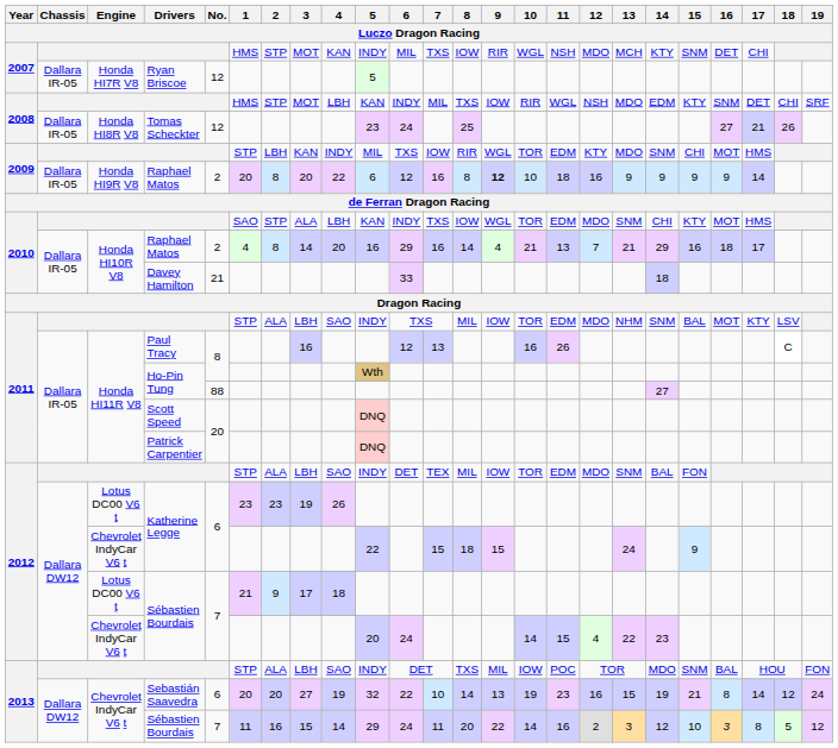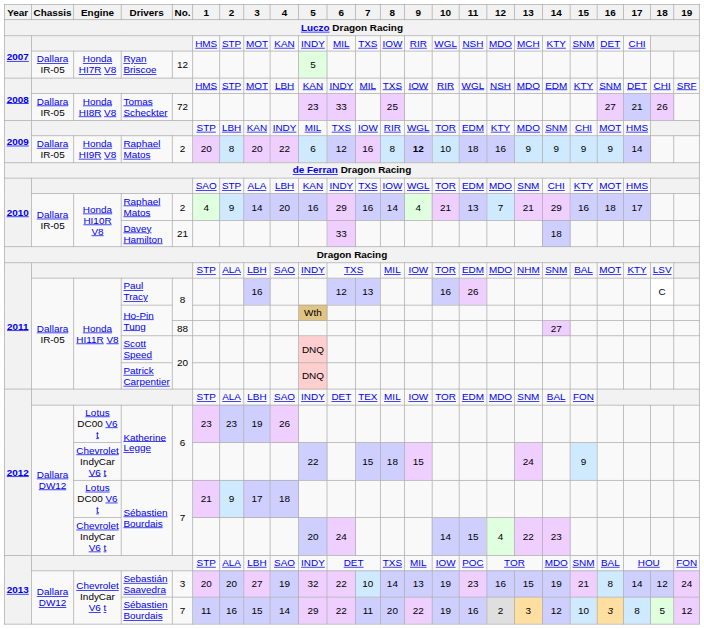 <table class="wikitable" style="text-align:center; font-size:85%">
 <tr>
 <th>Year</th>
 <th>Chassis</th>
 <th>Engine</th>
 <th>Drivers</th>
 <th>No.</th>
 <th>1</th>
 <th>2</th>
 <th>3</th>
 <th>4</th>
 <th>5</th>
 <th>6</th>
 <th>7</th>
 <th>8</th>
 <th>9</th>
 <th>10</th>
 <th>11</th>
 <th>12</th>
 <th>13</th>
 <th>14</th>
 <th>15</th>
 <th>16</th>
 <th>17</th>
 <th>18</th>
 <th>19</th>
 </tr>
 <tr>
 <th colspan="24"><a href='#'>Luczo</a> Dragon Racing</th>
 </tr>
 <tr>
 <th rowspan="2"><a href='#'>2007</a></th>
 <th colspan=4></th>
 <td><a href='#'>HMS</a></td>
 <td><a href='#'>STP</a></td>
 <td><a href='#'>MOT</a></td>
 <td><a href='#'>KAN</a></td>
 <td><a href='#'>INDY</a></td>
 <td><a href='#'>MIL</a></td>
 <td><a href='#'>TXS</a></td>
 <td><a href='#'>IOW</a></td>
 <td><a href='#'>RIR</a></td>
 <td><a href='#'>WGL</a></td>
 <td><a href='#'>NSH</a></td>
 <td><a href='#'>MDO</a></td>
 <td><a href='#'>MCH</a></td>
 <td><a href='#'>KTY</a></td>
 <td><a href='#'>SNM</a></td>
 <td><a href='#'>DET</a></td>
 <td><a href='#'>CHI</a></td>
 <th colspan=2></th>
 </tr>
 <tr>
 <td><a href='#'>Dallara</a> IR-05</td>
 <td><a href='#'>Honda</a> <a href='#'>HI7R</a> <a href='#'>V8</a></td>
 <td align="left"> <a href='#'>Ryan Briscoe</a></td>
 <td>12</td>
 <td></td>
 <td></td>
 <td></td>
 <td></td>
 <td style="background:#DFFFDF;">5</td>
 <td></td>
 <td></td>
 <td></td>
 <td></td>
 <td></td>
 <td></td>
 <td></td>
 <td></td>
 <td></td>
 <td></td>
 <td></td>
 <td></td>
 <td></td>
 <td></td>
 </tr>
 <tr>
 <th rowspan="2"><a href='#'>2008</a></th>
 <th colspan=4></th>
 <td><a href='#'>HMS</a></td>
 <td><a href='#'>STP</a></td>
 <td><a href='#'>MOT</a></td>
 <td><a href='#'>LBH</a></td>
 <td><a href='#'>KAN</a></td>
 <td><a href='#'>INDY</a></td>
 <td><a href='#'>MIL</a></td>
 <td><a href='#'>TXS</a></td>
 <td><a href='#'>IOW</a></td>
 <td><a href='#'>RIR</a></td>
 <td><a href='#'>WGL</a></td>
 <td><a href='#'>NSH</a></td>
 <td><a href='#'>MDO</a></td>
 <td><a href='#'>EDM</a></td>
 <td><a href='#'>KTY</a></td>
 <td><a href='#'>SNM</a></td>
 <td><a href='#'>DET</a></td>
 <td><a href='#'>CHI</a></td>
 <td><a href='#'>SRF</a></td>
 </tr>
 <tr>
 <td><a href='#'>Dallara</a> IR-05</td>
 <td><a href='#'>Honda</a> <a href='#'>HI8R</a> <a href='#'>V8</a></td>
 <td align="left"> <a href='#'>Tomas Scheckter</a></td>
-<td>12</td>
+<td>72</td>
 <td></td>
 <td></td>
 <td></td>
 <td></td>
 <td style="background:#efcfff;">23</td>
-<td style="background:#efcfff;">24</td>
+<td style="background:#EFCFFF;">33</td>
 <td></td>
 <td style="background:#efcfff;">25</td>
 <td></td>
 <td></td>
 <td></td>
 <td></td>
 <td></td>
 <td></td>
 <td></td>
 <td style="background:#efcfff;">27</td>
 <td style="background:#cfcfff;">21</td>
 <td style="background:#efcfff;">26</td>
 <td></td>
 </tr>
 <tr>
 <th rowspan="2"><a href='#'>2009</a></th>
 <th colspan=4></th>
 <td><a href='#'>STP</a></td>
 <td><a href='#'>LBH</a></td>
 <td><a href='#'>KAN</a></td>
 <td><a href='#'>INDY</a></td>
 <td><a href='#'>MIL</a></td>
 <td><a href='#'>TXS</a></td>
 <td><a href='#'>IOW</a></td>
 <td><a href='#'>RIR</a></td>
 <td><a href='#'>WGL</a></td>
 <td><a href='#'>TOR</a></td>
 <td><a href='#'>EDM</a></td>
 <td><a href='#'>KTY</a></td>
 <td><a href='#'>MDO</a></td>
 <td><a href='#'>SNM</a></td>
 <td><a href='#'>CHI</a></td>
 <td><a href='#'>MOT</a></td>
 <td><a href='#'>HMS</a></td>
 <th colspan=2></th>
 </tr>
 <tr>
 <td><a href='#'>Dallara</a> IR-05</td>
 <td><a href='#'>Honda</a> <a href='#'>HI9R</a> <a href='#'>V8</a></td>
 <td align="left"> <a href='#'>Raphael Matos</a></td>
 <td>2</td>
 <td style="background:#EFCFFF;">20</td>
 <td style="background:#CFEAFF;">8</td>
 <td style="background:#EFCFFF;">20</td>
 <td style="background:#EFCFFF;">22</td>
 <td style="background:#CFEAFF;">6</td>
 <td style="background:#CFCFFF;">12</td>
 <td style="background:#EFCFFF;">16</td>
 <td style="background:#CFEAFF;">8</td>
 <td style="background:#CFCFFF;"><strong>12</strong></td>
 <td style="background:#CFEAFF;">10</td>
 <td style="background:#CFCFFF;">18</td>
 <td style="background:#CFCFFF;">16</td>
 <td style="background:#CFEAFF;">9</td>
 <td style="background:#CFEAFF;">9</td>
 <td style="background:#CFEAFF;">9</td>
 <td style="background:#CFEAFF;">9</td>
 <td style="background:#CFCFFF;">14</td>
 <td></td>
 <td></td>
 </tr>
 <tr>
 <th colspan="24"><a href='#'>de Ferran</a> Dragon Racing</th>
 </tr>
 <tr>
 <th rowspan="3"><a href='#'>2010</a></th>
 <th colspan=4></th>
 <td><a href='#'>SAO</a></td>
 <td><a href='#'>STP</a></td>
 <td><a href='#'>ALA</a></td>
 <td><a href='#'>LBH</a></td>
 <td><a href='#'>KAN</a></td>
 <td><a href='#'>INDY</a></td>
 <td><a href='#'>TXS</a></td>
 <td><a href='#'>IOW</a></td>
 <td><a href='#'>WGL</a></td>
 <td><a href='#'>TOR</a></td>
 <td><a href='#'>EDM</a></td>
 <td><a href='#'>MDO</a></td>
 <td><a href='#'>SNM</a></td>
 <td><a href='#'>CHI</a></td>
 <td><a href='#'>KTY</a></td>
 <td><a href='#'>MOT</a></td>
 <td><a href='#'>HMS</a></td>
 <th colspan=2></th>
 </tr>
 <tr>
 <td rowspan="2"><a href='#'>Dallara</a> IR-05</td>
 <td rowspan="2"><a href='#'>Honda</a> <a href='#'>HI10R</a> <a href='#'>V8</a></td>
 <td align="left"> <a href='#'>Raphael Matos</a></td>
 <td>2</td>
 <td style="background:#DFFFDF;">4</td>
-<td style="background:#CFEAFF;">8</td>
+<td style="background:#CFEAFF;">9</td>
 <td style="background:#CFCFFF;">14</td>
 <td style="background:#CFCFFF;">20</td>
 <td style="background:#CFCFFF;">16</td>
 <td style="background:#EFCFFF;">29</td>
 <td style="background:#CFCFFF;">16</td>
 <td style="background:#CFCFFF;">14</td>
 <td style="background:#DFFFDF;">4</td>
 <td style="background:#EFCFFF;">21</td>
 <td style="background:#CFCFFF;">13</td>
 <td style="background:#CFEAFF;">7</td>
 <td style="background:#EFCFFF;">21</td>
 <td style="background:#EFCFFF;">29</td>
 <td style="background:#CFCFFF;">16</td>
 <td style="background:#CFCFFF;">18</td>
 <td style="background:#CFCFFF;">17</td>
 <td></td>
 <td></td>
 </tr>
 <tr>
 <td align="left"> <a href='#'>Davey Hamilton</a></td>
 <td>21</td>
 <td></td>
 <td></td>
 <td></td>
 <td></td>
 <td></td>
 <td style="background:#EFCFFF;">33</td>
 <td></td>
 <td></td>
 <td></td>
 <td></td>
 <td></td>
 <td></td>
 <td></td>
 <td style="background:#CFCFFF;">18</td>
 <td></td>
 <td></td>
 <td></td>
 <td></td>
 <td></td>
 </tr>
 <tr>
 <th colspan="24">Dragon Racing</th>
 </tr>
 <tr>
 <th rowspan="6"><a href='#'>2011</a></th>
 <th colspan=4></th>
 <td><a href='#'>STP</a></td>
 <td><a href='#'>ALA</a></td>
 <td><a href='#'>LBH</a></td>
 <td><a href='#'>SAO</a></td>
 <td><a href='#'>INDY</a></td>
 <td colspan=2><a href='#'>TXS</a></td>
 <td><a href='#'>MIL</a></td>
 <td><a href='#'>IOW</a></td>
 <td><a href='#'>TOR</a></td>
 <td><a href='#'>EDM</a></td>
 <td><a href='#'>MDO</a></td>
 <td><a href='#'>NHM</a></td>
 <td><a href='#'>SNM</a></td>
 <td><a href='#'>BAL</a></td>
 <td><a href='#'>MOT</a></td>
 <td><a href='#'>KTY</a></td>
 <td><a href='#'>LSV</a></td>
 <th></th>
 </tr>
 <tr>
 <td rowspan="5"><a href='#'>Dallara</a> IR-05</td>
 <td rowspan="5"><a href='#'>Honda</a> <a href='#'>HI11R</a> <a href='#'>V8</a></td>
 <td align="left"> <a href='#'>Paul Tracy</a></td>
 <td rowspan=2>8</td>
 <td></td>
 <td></td>
 <td style="background:#CFCFFF;">16</td>
 <td></td>
 <td></td>
 <td style="background:#CFCFFF;">12</td>
 <td style="background:#CFCFFF;">13</td>
 <td></td>
 <td></td>
 <td style="background:#CFCFFF;">16</td>
 <td style="background:#EFCFFF;">26</td>
 <td></td>
 <td></td>
 <td></td>
 <td></td>
 <td></td>
 <td></td>
 <td style="background:white;">C</td>
 <td></td>
 </tr>
 <tr>
 <td rowspan=2 align="left"> <a href='#'>Ho-Pin Tung</a></td>
 <td></td>
 <td></td>
 <td></td>
 <td></td>
 <td style="background:#DFC484;">Wth</td>
 <td></td>
 <td></td>
 <td></td>
 <td></td>
 <td></td>
 <td></td>
 <td></td>
 <td></td>
 <td></td>
 <td></td>
 <td></td>
 <td></td>
 <td></td>
 <td></td>
 </tr>
 <tr>
 <td>88</td>
 <td></td>
 <td></td>
 <td></td>
 <td></td>
 <td></td>
 <td></td>
 <td></td>
 <td></td>
 <td></td>
 <td></td>
 <td></td>
 <td></td>
 <td></td>
 <td style="background:#EFCFFF;">27</td>
 <td></td>
 <td></td>
 <td></td>
 <td></td>
 <td></td>
 </tr>
 <tr>
 <td align="left"> <a href='#'>Scott Speed</a></td>
 <td rowspan=2>20</td>
 <td></td>
 <td></td>
 <td></td>
 <td></td>
 <td style="background:#FFCFCF;">DNQ</td>
 <td></td>
 <td></td>
 <td></td>
 <td></td>
 <td></td>
 <td></td>
 <td></td>
 <td></td>
 <td></td>
 <td></td>
 <td></td>
 <td></td>
 <td></td>
 <td></td>
 </tr>
 <tr>
 <td align="left"> <a href='#'>Patrick Carpentier</a></td>
 <td></td>
 <td></td>
 <td></td>
 <td></td>
 <td style="background:#FFCFCF;">DNQ</td>
 <td></td>
 <td></td>
 <td></td>
 <td></td>
 <td></td>
 <td></td>
 <td></td>
 <td></td>
 <td></td>
 <td></td>
 <td></td>
 <td></td>
 <td></td>
 <td></td>
 </tr>
 <tr>
 <th rowspan=5><a href='#'>2012</a></th>
 <th colspan=4></th>
 <td><a href='#'>STP</a></td>
 <td><a href='#'>ALA</a></td>
 <td><a href='#'>LBH</a></td>
 <td><a href='#'>SAO</a></td>
 <td><a href='#'>INDY</a></td>
 <td><a href='#'>DET</a></td>
 <td><a href='#'>TEX</a></td>
 <td><a href='#'>MIL</a></td>
 <td><a href='#'>IOW</a></td>
 <td><a href='#'>TOR</a></td>
 <td><a href='#'>EDM</a></td>
 <td><a href='#'>MDO</a></td>
 <td><a href='#'>SNM</a></td>
 <td><a href='#'>BAL</a></td>
 <td><a href='#'>FON</a></td>
 <th colspan=4></th>
 </tr>
 <tr>
 <td rowspan=4><a href='#'>Dallara</a> <a href='#'>DW12</a></td>
 <td><a href='#'>Lotus</a> DC00 <a href='#'>V6</a> <a href='#'>t</a></td>
 <td align=left rowspan=2> <a href='#'>Katherine Legge</a></td>
 <td rowspan=2>6</td>
 <td style="background:#EFCFFF;">23</td>
 <td style="background:#CFCFFF;">23</td>
 <td style="background:#CFCFFF;">19</td>
 <td style="background:#EFCFFF;">26</td>
 <td></td>
 <td></td>
 <td></td>
 <td></td>
 <td></td>
 <td></td>
 <td></td>
 <td></td>
 <td></td>
 <td></td>
 <td></td>
 <td></td>
 <td></td>
 <td></td>
 <td></td>
 </tr>
 <tr>
 <td><a href='#'>Chevrolet</a> IndyCar <a href='#'>V6</a> <a href='#'>t</a></td>
 <td></td>
 <td></td>
 <td></td>
 <td></td>
 <td style="background:#CFCFFF;">22</td>
 <td></td>
 <td style="background:#CFCFFF;">15</td>
 <td style="background:#CFCFFF;">18</td>
 <td style="background:#EFCFFF;">15</td>
 <td></td>
 <td></td>
 <td></td>
 <td style="background:#EFCFFF;">24</td>
 <td></td>
 <td style="background:#CFEAFF;">9</td>
 <td></td>
 <td></td>
 <td></td>
 <td></td>
 </tr>
 <tr>
 <td><a href='#'>Lotus</a> DC00 <a href='#'>V6</a> <a href='#'>t</a></td>
 <td align=left rowspan=2> <a href='#'>Sébastien Bourdais</a></td>
 <td rowspan=2>7</td>
 <td style="background:#EFCFFF;">21</td>
 <td style="background:#CFEAFF;">9</td>
 <td style="background:#CFCFFF;">17</td>
 <td style="background:#CFCFFF;">18</td>
 <td></td>
 <td></td>
 <td></td>
 <td></td>
 <td></td>
 <td></td>
 <td></td>
 <td></td>
 <td></td>
 <td></td>
 <td></td>
 <td></td>
 <td></td>
 <td></td>
 <td></td>
 </tr>
 <tr>
 <td><a href='#'>Chevrolet</a> IndyCar <a href='#'>V6</a> <a href='#'>t</a></td>
 <td></td>
 <td></td>
 <td></td>
 <td></td>
 <td style="background:#CFCFFF;">20</td>
 <td style="background:#EFCFFF;">24</td>
 <td></td>
 <td></td>
 <td></td>
 <td style="background:#CFCFFF;">14</td>
 <td style="background:#CFCFFF;">15</td>
 <td style="background:#DFFFDF;">4</td>
 <td style="background:#EFCFFF;">22</td>
 <td style="background:#EFCFFF;">23</td>
 <td></td>
 <td></td>
 <td></td>
 <td></td>
 <td></td>
 </tr>
 <tr>
 <th rowspan=3><a href='#'>2013</a></th>
 <th colspan=4></th>
 <td><a href='#'>STP</a></td>
 <td><a href='#'>ALA</a></td>
 <td><a href='#'>LBH</a></td>
 <td><a href='#'>SAO</a></td>
 <td><a href='#'>INDY</a></td>
 <td colspan=2><a href='#'>DET</a></td>
 <td><a href='#'>TXS</a></td>
 <td><a href='#'>MIL</a></td>
 <td><a href='#'>IOW</a></td>
 <td><a href='#'>POC</a></td>
 <td colspan=2><a href='#'>TOR</a></td>
 <td><a href='#'>MDO</a></td>
 <td><a href='#'>SNM</a></td>
 <td><a href='#'>BAL</a></td>
 <td colspan=2><a href='#'>HOU</a></td>
 <td><a href='#'>FON</a></td>
 </tr>
 <tr>
 <td rowspan=2><a href='#'>Dallara</a> <a href='#'>DW12</a></td>
 <td rowspan=2><a href='#'>Chevrolet</a> IndyCar <a href='#'>V6</a> <a href='#'>t</a></td>
 <td align="left"> <a href='#'>Sebastián Saavedra</a></td>
-<td>6</td>
+<td>3</td>
 <td style="background:#EFCFFF;">20</td>
 <td style="background:#CFCFFF;">20</td>
 <td style="background:#EFCFFF;">27</td>
 <td style="background:#CFCFFF;">19</td>
 <td style="background:#EFCFFF;">32</td>
 <td style="background:#EFCFFF;">22</td>
 <td style="background:#CFEAFF;">10</td>
 <td style="background:#CFCFFF;">14</td>
 <td style="background:#CFCFFF;">13</td>
 <td style="background:#CFCFFF;">19</td>
 <td style="background:#EFCFFF;">23</td>
 <td style="background:#CFCFFF;">16</td>
 <td style="background:#CFCFFF;">15</td>
 <td style="background:#CFCFFF;">19</td>
 <td style="background:#EFCFFF;">21</td>
 <td style="background:#CFEAFF;">8</td>
 <td style="background:#CFCFFF;">14</td>
 <td style="background:#CFCFFF;">12</td>
 <td style="background:#EFCFFF;">24</td>
 </tr>
 <tr>
 <td align="left"> <a href='#'>Sébastien Bourdais</a></td>
 <td>7</td>
 <td style="background:#CFCFFF;">11</td>
 <td style="background:#CFCFFF;">16</td>
 <td style="background:#CFCFFF;">15</td>
 <td style="background:#CFCFFF;">14</td>
 <td style="background:#EFCFFF;">29</td>
-<td style="background:#EFCFFF;">24</td>
+<td style="background:#EFCFFF;">22</td>
 <td style="background:#CFCFFF;">11</td>
 <td style="background:#CFCFFF;">20</td>
 <td style="background:#EFCFFF;">22</td>
-<td style="background:#CFCFFF;">14</td>
+<td style="background:#CFCFFF;">19</td>
 <td style="background:#CFCFFF;">16</td>
 <td style="background:#DFDFDF;">2</td>
 <td style="background:#FFDF9F;">3</td>
 <td style="background:#CFCFFF;">12</td>
 <td style="background:#CFEAFF;">10</td>
 <td style="background:#FFDF9F;"><em>3</em></td>
 <td style="background:#CFEAFF;">8</td>
 <td style="background:#DFFFDF;">5</td>
 <td style="background:#EFCFFF;">12</td>
 </tr>
 </table>
